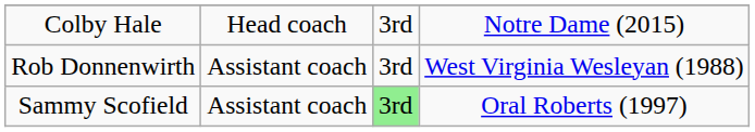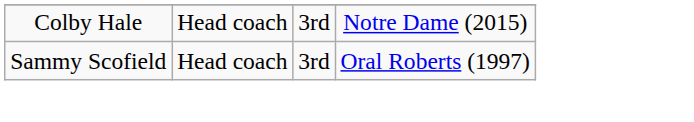 <table class="wikitable" style="text-align:center;">
 <tr>
 </tr>
 <tr>
 <td>Colby Hale</td>
 <td>Head coach</td>
 <td>3rd</td>
 <td><a href='#'>Notre Dame</a> (2015)</td>
 </tr>
 <tr>
-<td>Rob Donnenwirth</td>
-<td>Assistant coach</td>
+<td>Sammy Scofield</td>
+<td>Head coach</td>
 <td>3rd</td>
-<td><a href='#'>West Virginia Wesleyan</a> (1988)</td>
-</tr>
-<tr>
-<td>Sammy Scofield</td>
-<td>Assistant coach</td>
-<td style="background: lightgreen;">3rd</td>
 <td><a href='#'>Oral Roberts</a> (1997)</td>
 </tr>
 </table>
